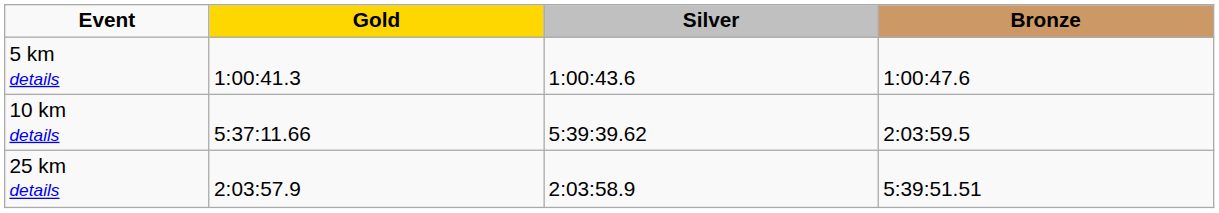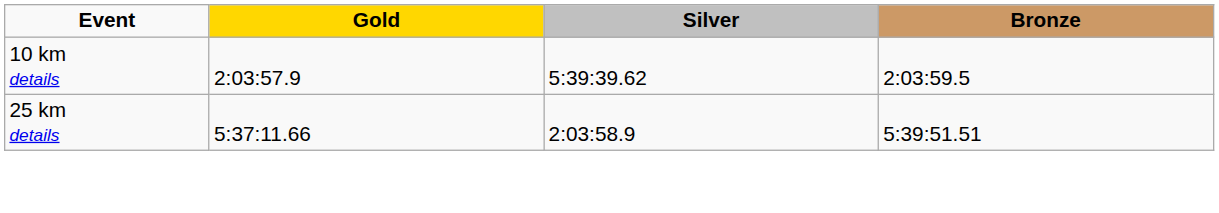 <table class="wikitable" style="text-align:left">
 <tr align="center">
 <td width=150><strong>Event</strong></td>
 <td width=250 bgcolor=gold><strong>Gold</strong></td>
 <td width=250 bgcolor=silver><strong>Silver</strong></td>
 <td width=250 bgcolor=CC9966><strong>Bronze</strong></td>
 </tr>
-<tr valign="top">
-<td>5 km<br> <small><em><a href='#'>details</a></em></small></td>
-<td> <br>1:00:41.3</td>
-<td><br>1:00:43.6</td>
-<td><br>1:00:47.6</td>
-</tr>
 <tr>
 <td>10 km<br> <small><em><a href='#'>details</a></em></small></td>
-<td> <br> 5:37:11.66</td>
+<td> <br>2:03:57.9</td>
 <td> <br>5:39:39.62</td>
 <td> <br> 2:03:59.5</td>
 </tr>
 <tr>
 <td>25 km<br> <small><em><a href='#'>details</a></em></small></td>
-<td> <br>2:03:57.9</td>
+<td> <br> 5:37:11.66</td>
 <td> <br>2:03:58.9</td>
 <td> <br> 5:39:51.51</td>
 </tr>
 </table>
